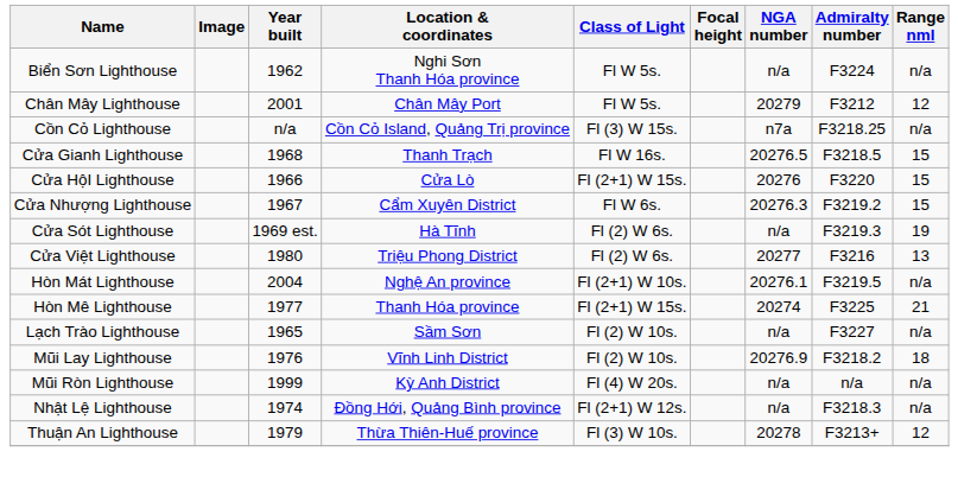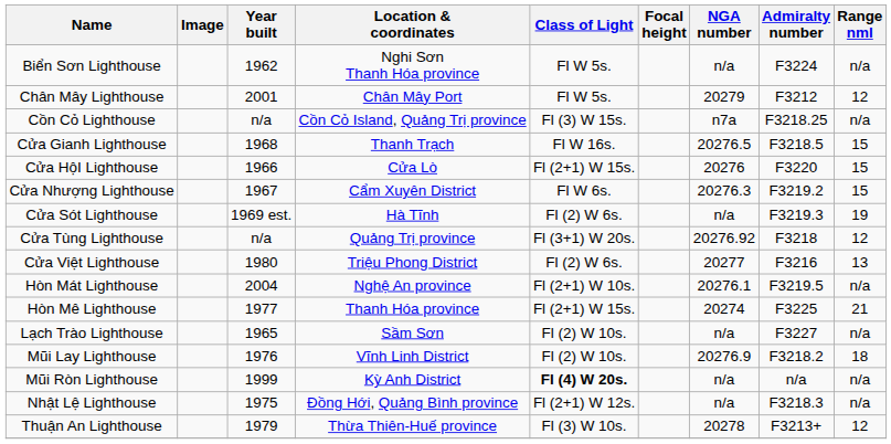 <table class="wikitable sortable" style="margin:auto;text-align:center">
 <tr>
 <th>Name</th>
 <th>Image</th>
 <th>Year<br>built</th>
 <th>Location &<br> coordinates</th>
 <th><a href='#'>Class of Light</a></th>
 <th>Focal<br>height</th>
 <th><a href='#'>NGA</a><br>number</th>
 <th><a href='#'>Admiralty</a><br>number</th>
 <th>Range<br><a href='#'>nml</a></th>
 </tr>
 <tr>
 <td>Biển Sơn Lighthouse</td>
 <td></td>
 <td>1962</td>
 <td>Nghi Sơn<br><a href='#'>Thanh Hóa province</a><br> </td>
 <td>Fl W 5s.</td>
 <td></td>
 <td>n/a</td>
 <td>F3224</td>
 <td>n/a</td>
 </tr>
 <tr>
 <td>Chân Mây Lighthouse</td>
 <td></td>
 <td>2001</td>
 <td><a href='#'>Chân Mây Port</a><br> </td>
 <td>Fl W 5s.</td>
 <td></td>
 <td>20279</td>
 <td>F3212</td>
 <td>12</td>
 </tr>
 <tr>
 <td>Cồn Cỏ Lighthouse</td>
 <td></td>
 <td>n/a</td>
 <td><a href='#'>Cồn Cỏ Island</a>, <a href='#'>Quảng Trị province</a><br> </td>
 <td>Fl (3) W 15s.</td>
 <td></td>
 <td>n7a</td>
 <td>F3218.25</td>
 <td>n/a</td>
 </tr>
 <tr>
 <td>Cửa Gianh Lighthouse</td>
 <td></td>
 <td>1968</td>
 <td><a href='#'>Thanh Trạch </a><br> </td>
 <td>Fl W 16s.</td>
 <td></td>
 <td>20276.5</td>
 <td>F3218.5</td>
 <td>15</td>
 </tr>
 <tr>
 <td>Cửa HộI Lighthouse</td>
 <td></td>
 <td>1966</td>
 <td><a href='#'>Cửa Lò</a><br> </td>
 <td>Fl (2+1) W 15s.</td>
 <td></td>
 <td>20276</td>
 <td>F3220</td>
 <td>15</td>
 </tr>
 <tr>
 <td>Cửa Nhượng Lighthouse</td>
 <td></td>
 <td>1967</td>
 <td><a href='#'>Cẩm Xuyên District</a><br> </td>
 <td>Fl W 6s.</td>
 <td></td>
 <td>20276.3</td>
 <td>F3219.2</td>
 <td>15</td>
 </tr>
 <tr>
 <td>Cửa Sót Lighthouse</td>
 <td></td>
 <td>1969 est.</td>
 <td><a href='#'>Hà Tĩnh</a><br> </td>
 <td>Fl (2) W 6s.</td>
 <td></td>
 <td>n/a</td>
 <td>F3219.3</td>
 <td>19</td>
 </tr>
 <tr>
+<td>Cửa Tùng Lighthouse</td>
+<td></td>
+<td>n/a</td>
+<td><a href='#'>Quảng Trị province</a><br> </td>
+<td>Fl (3+1) W 20s.</td>
+<td></td>
+<td>20276.92</td>
+<td>F3218</td>
+<td>12</td>
+</tr>
+<tr>
 <td>Cửa Việt Lighthouse</td>
 <td></td>
 <td>1980</td>
 <td><a href='#'>Triệu Phong District</a><br> </td>
 <td>Fl (2) W 6s.</td>
 <td></td>
 <td>20277</td>
 <td>F3216</td>
 <td>13</td>
 </tr>
 <tr>
 <td>Hòn Mát Lighthouse</td>
 <td></td>
 <td>2004</td>
 <td><a href='#'>Nghệ An province</a><br> </td>
 <td>Fl (2+1) W 10s.</td>
 <td></td>
 <td>20276.1</td>
 <td>F3219.5</td>
 <td>n/a</td>
 </tr>
 <tr>
 <td>Hòn Mê Lighthouse</td>
 <td></td>
 <td>1977</td>
 <td><a href='#'>Thanh Hóa province</a><br> </td>
 <td>Fl (2+1) W 15s.</td>
 <td></td>
 <td>20274</td>
 <td>F3225</td>
 <td>21</td>
 </tr>
 <tr>
 <td>Lạch Trào Lighthouse</td>
 <td></td>
 <td>1965</td>
 <td><a href='#'>Sầm Sơn</a><br> </td>
 <td>Fl (2) W 10s.</td>
 <td></td>
 <td>n/a</td>
 <td>F3227</td>
 <td>n/a</td>
 </tr>
 <tr>
 <td>Mũi Lay Lighthouse</td>
 <td></td>
 <td>1976</td>
 <td><a href='#'>Vĩnh Linh District</a><br> </td>
 <td>Fl (2) W 10s.</td>
 <td></td>
 <td>20276.9</td>
 <td>F3218.2</td>
 <td>18</td>
 </tr>
 <tr>
 <td>Mũi Ròn Lighthouse</td>
 <td></td>
 <td>1999</td>
 <td><a href='#'>Kỳ Anh District</a><br> </td>
-<td>Fl (4) W 20s.</td>
+<td><strong>Fl (4) W 20s.</strong></td>
 <td></td>
 <td>n/a</td>
 <td>n/a</td>
 <td>n/a</td>
 </tr>
 <tr>
 <td>Nhật Lệ Lighthouse</td>
 <td></td>
-<td>1974</td>
+<td>1975</td>
 <td><a href='#'>Đồng Hới</a>, <a href='#'>Quảng Bình province</a><br> </td>
 <td>Fl (2+1) W 12s.</td>
 <td></td>
 <td>n/a</td>
 <td>F3218.3</td>
 <td>n/a</td>
 </tr>
 <tr>
 <td>Thuận An Lighthouse</td>
 <td></td>
 <td>1979</td>
 <td><a href='#'>Thừa Thiên-Huế province</a><br> </td>
 <td>Fl (3) W 10s.</td>
 <td></td>
 <td>20278</td>
 <td>F3213+</td>
 <td>12</td>
 </tr>
 <tr>
 </tr>
 </table>
